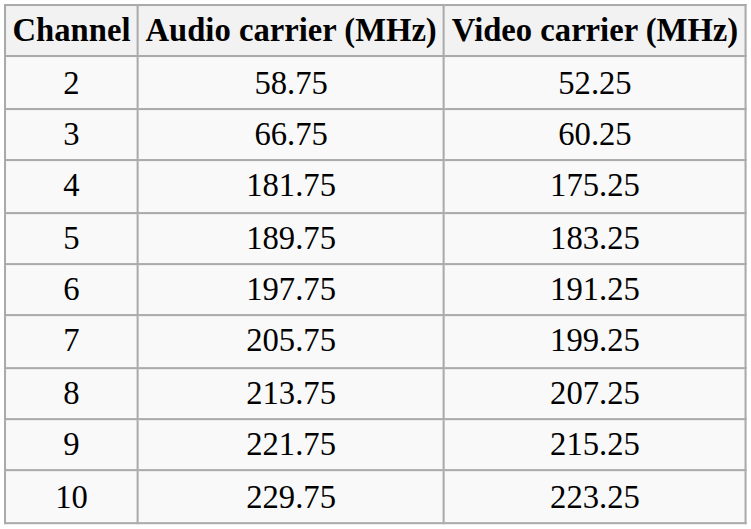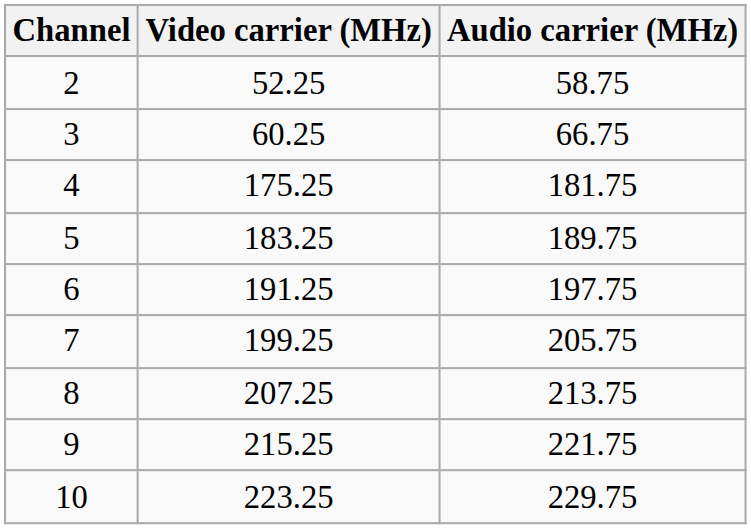 <table class="wikitable" style="text-align: center; border-collapse:collapse">
 <tr>
 <th>Channel</th>
+<th>Video carrier (MHz)</th>
 <th>Audio carrier (MHz)</th>
-<th>Video carrier (MHz)</th>
 </tr>
 <tr>
 <td>2</td>
+<td>52.25</td>
 <td>58.75</td>
-<td>52.25</td>
 </tr>
 <tr>
 <td>3</td>
+<td>60.25</td>
 <td>66.75</td>
-<td>60.25</td>
 </tr>
 <tr>
 <td>4</td>
+<td>175.25</td>
 <td>181.75</td>
-<td>175.25</td>
 </tr>
 <tr>
 <td>5</td>
+<td>183.25</td>
 <td>189.75</td>
-<td>183.25</td>
 </tr>
 <tr>
 <td>6</td>
+<td>191.25</td>
 <td>197.75</td>
-<td>191.25</td>
 </tr>
 <tr>
 <td>7</td>
+<td>199.25</td>
 <td>205.75</td>
-<td>199.25</td>
 </tr>
 <tr>
 <td>8</td>
+<td>207.25</td>
 <td>213.75</td>
-<td>207.25</td>
 </tr>
 <tr>
 <td>9</td>
+<td>215.25</td>
 <td>221.75</td>
-<td>215.25</td>
 </tr>
 <tr>
 <td>10</td>
+<td>223.25</td>
 <td>229.75</td>
-<td>223.25</td>
 </tr>
 </table>
